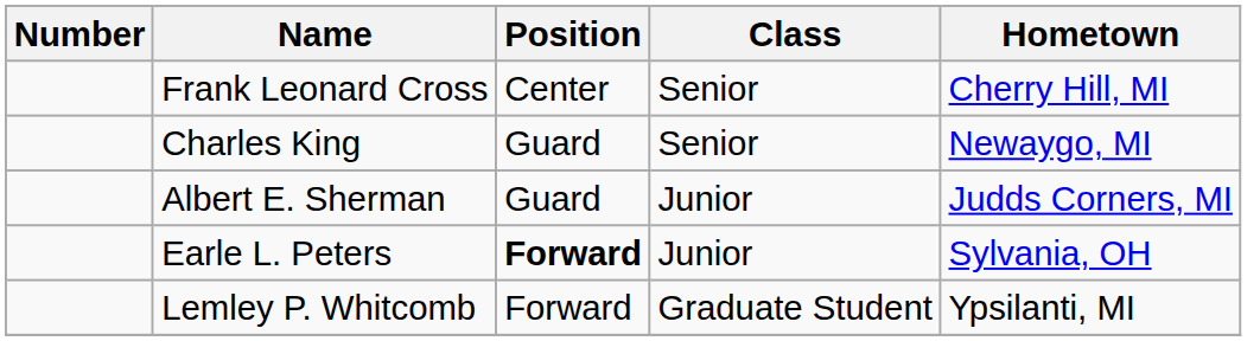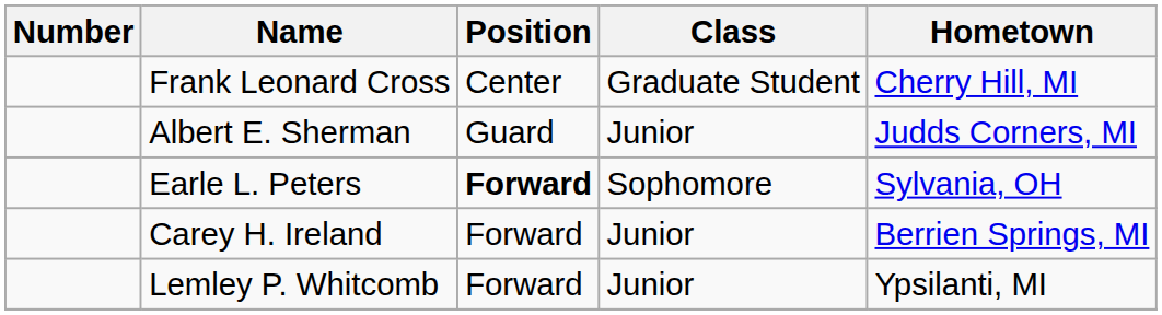 <table class="wikitable" style="font-size: 95%;">
 <tr>
 <th>Number</th>
 <th>Name</th>
 <th>Position</th>
 <th>Class</th>
 <th>Hometown</th>
 </tr>
 <tr>
 <td></td>
 <td>Frank Leonard Cross</td>
 <td>Center</td>
-<td>Senior</td>
+<td>Graduate Student</td>
 <td><a href='#'>Cherry Hill, MI</a></td>
-</tr>
-<tr>
-<td></td>
-<td>Charles King</td>
-<td>Guard</td>
-<td>Senior</td>
-<td><a href='#'>Newaygo, MI</a></td>
 </tr>
 <tr>
 <td></td>
 <td>Albert E. Sherman</td>
 <td>Guard</td>
 <td>Junior</td>
 <td><a href='#'>Judds Corners, MI</a></td>
 </tr>
 <tr>
 <td></td>
 <td>Earle L. Peters</td>
 <td><strong>Forward</strong></td>
+<td>Sophomore</td>
+<td><a href='#'>Sylvania, OH</a></td>
+</tr>
+<tr>
+<td></td>
+<td>Carey H. Ireland</td>
+<td>Forward</td>
 <td>Junior</td>
-<td><a href='#'>Sylvania, OH</a></td>
+<td><a href='#'>Berrien Springs, MI</a></td>
 </tr>
 <tr>
 <td></td>
 <td>Lemley P. Whitcomb</td>
 <td>Forward</td>
-<td>Graduate Student</td>
+<td>Junior</td>
 <td>Ypsilanti, MI</td>
 </tr>
 <tr>
 </tr>
 </table>
